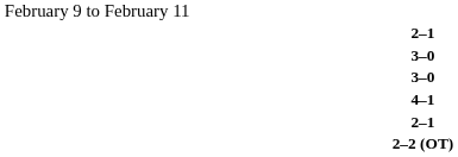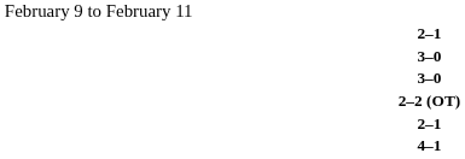 <table style="width:100%;" cellspacing="1">
 <tr>
 <th width=25%></th>
 <th width=2%></th>
 <th width=6%></th>
 <th width=2%></th>
 <th width=25%></th>
 </tr>
 <tr>
 <td>February 9 to February 11</td>
 </tr>
 <tr style=font-size:90%>
 <td align=right><strong></strong></td>
 <td></td>
 <td align=center><strong>2–1</strong></td>
 <td></td>
 <td><strong></strong></td>
 <td></td>
 </tr>
 <tr style=font-size:90%>
 <td align=right><strong></strong></td>
 <td></td>
 <td align=center><strong>3–0</strong></td>
 <td></td>
 <td><strong></strong></td>
 <td></td>
 </tr>
 <tr style=font-size:90%>
 <td align=right><strong></strong></td>
 <td></td>
 <td align=center><strong>3–0</strong></td>
 <td></td>
 <td><strong></strong></td>
 <td></td>
 </tr>
 <tr style=font-size:90%>
 <td align=right><strong></strong></td>
 <td></td>
-<td align=center><strong>4–1</strong></td>
+<td align=center><strong>2–2 (OT)</strong></td>
 <td></td>
 <td><strong></strong></td>
 <td></td>
 </tr>
 <tr style=font-size:90%>
 <td align=right><strong></strong></td>
 <td></td>
 <td align=center><strong>2–1</strong></td>
 <td></td>
 <td><strong></strong></td>
 <td></td>
 </tr>
 <tr style=font-size:90%>
 <td align=right><strong></strong></td>
 <td></td>
-<td align=center><strong>2–2 (OT)</strong></td>
+<td align=center><strong>4–1</strong></td>
 <td></td>
 <td><strong></strong></td>
 <td></td>
 </tr>
 </table>
